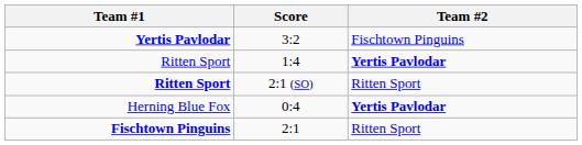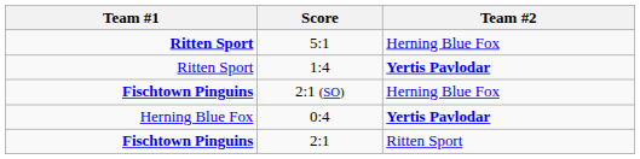 <table class="wikitable" style="text-align: center;">
 <tr>
 <th width=22%>Team #1</th>
 <th width=11%>Score</th>
 <th width=22%>Team #2</th>
 </tr>
 <tr>
-<td style="text-align: right;"><strong><a href='#'>Yertis Pavlodar</a></strong> </td>
-<td>3:2</td>
-<td style="text-align: left;"> <a href='#'>Fischtown Pinguins</a></td>
+<td style="text-align: right;"><strong><a href='#'>Ritten Sport</a></strong> </td>
+<td>5:1</td>
+<td style="text-align: left;"> <a href='#'>Herning Blue Fox</a></td>
 </tr>
 <tr>
 <td style="text-align: right;"><a href='#'>Ritten Sport</a> </td>
 <td>1:4</td>
 <td style="text-align: left;"> <strong><a href='#'>Yertis Pavlodar</a></strong></td>
 </tr>
 <tr>
-<td style="text-align: right;"><strong><a href='#'>Ritten Sport</a></strong> </td>
+<td style="text-align: right;"><strong><a href='#'>Fischtown Pinguins</a></strong> </td>
 <td>2:1 <small>(<a href='#'>SO</a>)</small></td>
-<td style="text-align: left;"> <a href='#'>Ritten Sport</a></td>
+<td style="text-align: left;"> <a href='#'>Herning Blue Fox</a></td>
 </tr>
 <tr>
 <td style="text-align: right;"><a href='#'>Herning Blue Fox</a> </td>
 <td>0:4</td>
 <td style="text-align: left;"> <strong><a href='#'>Yertis Pavlodar</a></strong></td>
 </tr>
 <tr>
 <td style="text-align: right;"><strong><a href='#'>Fischtown Pinguins</a></strong> </td>
 <td>2:1</td>
 <td style="text-align: left;"> <a href='#'>Ritten Sport</a></td>
 </tr>
 </table>
